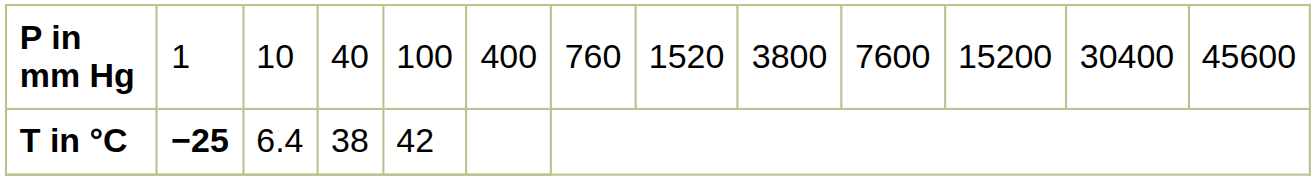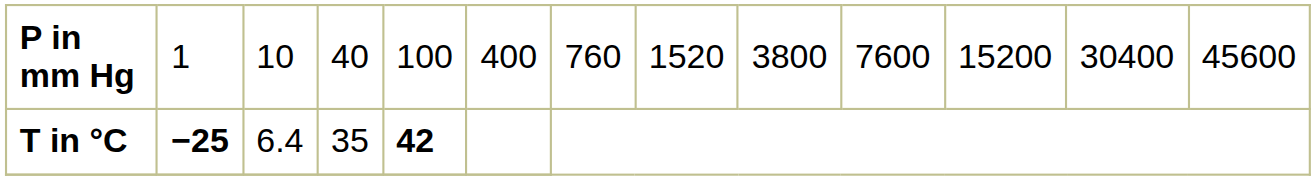 <table border="1" cellspacing="0" cellpadding="6" style="margin: 0 0 0 0.5em; background: white; border-collapse: collapse; border-color: #C0C090;">
 <tr>
 <td><strong>P in mm Hg</strong></td>
 <td>1</td>
 <td>10</td>
 <td>40</td>
 <td>100</td>
 <td>400</td>
 <td>760</td>
 <td>1520</td>
 <td>3800</td>
 <td>7600</td>
 <td>15200</td>
 <td>30400</td>
 <td>45600</td>
 </tr>
 <tr>
 <td><strong>T in °C</strong></td>
 <td><strong>−25</strong></td>
 <td>6.4</td>
-<td 31.8>38</td>
-<td>42</td>
+<td 31.8>35</td>
+<td><strong>42</strong></td>
 <td></td>
 </tr>
 <tr>
 </tr>
 </table>
